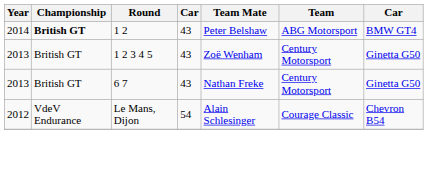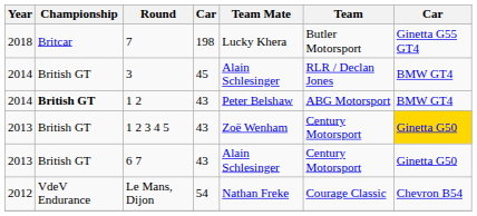 <table class="wikitable">
 <tr>
 <th>Year</th>
 <th>Championship</th>
 <th>Round</th>
 <th>Car</th>
 <th>Team Mate</th>
 <th>Team</th>
 <th>Car</th>
+</tr>
+<tr>
+<td>2018</td>
+<td><a href='#'>Britcar</a></td>
+<td>7</td>
+<td>198</td>
+<td>Lucky Khera</td>
+<td>Butler Motorsport</td>
+<td><a href='#'>Ginetta G55 GT4</a></td>
+</tr>
+<tr>
+<td>2014</td>
+<td>British GT</td>
+<td>3</td>
+<td>45</td>
+<td><a href='#'>Alain Schlesinger</a></td>
+<td><a href='#'>RLR / Declan Jones</a></td>
+<td><a href='#'>BMW GT4</a></td>
 </tr>
 <tr>
 <td>2014</td>
 <td><strong>British GT</strong></td>
 <td>1 2</td>
 <td>43</td>
 <td><a href='#'>Peter Belshaw</a></td>
 <td><a href='#'>ABG Motorsport</a></td>
 <td><a href='#'>BMW GT4</a></td>
 </tr>
 <tr>
 <td>2013</td>
 <td>British GT</td>
 <td>1 2 3 4 5</td>
 <td>43</td>
 <td><a href='#'>Zoë Wenham</a></td>
 <td><a href='#'>Century Motorsport</a></td>
-<td><a href='#'>Ginetta G50</a></td>
+<td style="background: gold;"><a href='#'>Ginetta G50</a></td>
 </tr>
 <tr>
 <td>2013</td>
 <td>British GT</td>
 <td>6 7</td>
 <td>43</td>
-<td><a href='#'>Nathan Freke</a></td>
+<td><a href='#'>Alain Schlesinger</a></td>
 <td><a href='#'>Century Motorsport</a></td>
 <td><a href='#'>Ginetta G50</a></td>
 </tr>
 <tr>
 <td>2012</td>
 <td>VdeV Endurance</td>
 <td>Le Mans,  Dijon</td>
 <td>54</td>
-<td><a href='#'>Alain Schlesinger</a></td>
+<td><a href='#'>Nathan Freke</a></td>
 <td><a href='#'>Courage Classic</a></td>
 <td><a href='#'>Chevron B54</a></td>
 </tr>
 <tr>
 </tr>
 </table>
